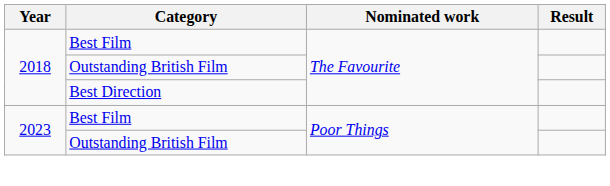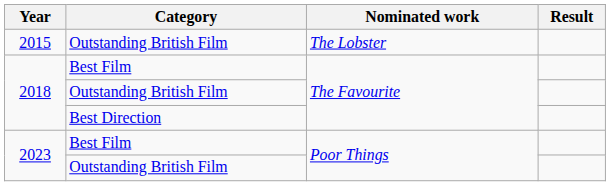 <table class=wikitable>
 <tr>
 <th scope="col" style="width:5em;">Year</th>
 <th scope="col" style="width:26em;">Category</th>
 <th scope="col" style="width:25em;">Nominated work</th>
 <th scope="col" style="width:5em;">Result</th>
+</tr>
+<tr>
+<td style="text-align:center;"><a href='#'>2015</a></td>
+<td><a href='#'>Outstanding British Film</a></td>
+<td><em><a href='#'>The Lobster</a></em></td>
+<td></td>
 </tr>
 <tr>
 <td style="text-align:center;", rowspan="3"><a href='#'>2018</a></td>
 <td><a href='#'>Best Film</a></td>
 <td rowspan="3"><em><a href='#'>The Favourite</a></em></td>
 <td></td>
 </tr>
 <tr>
 <td><a href='#'>Outstanding British Film</a></td>
 <td></td>
 </tr>
 <tr>
 <td><a href='#'>Best Direction</a></td>
 <td></td>
 </tr>
 <tr>
 <td style="text-align:center;", rowspan="2"><a href='#'>2023</a></td>
 <td><a href='#'>Best Film</a></td>
 <td rowspan="2"><em><a href='#'>Poor Things</a></em></td>
 <td></td>
 </tr>
 <tr>
 <td><a href='#'>Outstanding British Film</a></td>
 <td></td>
 </tr>
 </table>
